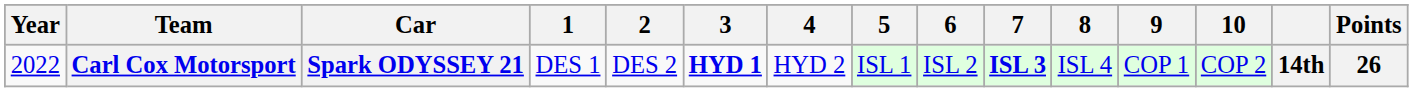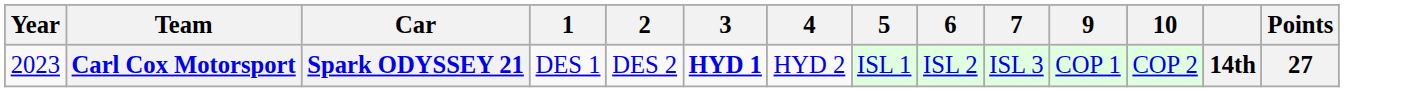 <table class="wikitable" style="text-align:center; font-size:85%;">
 <tr>
 <th>Year</th>
 <th>Team</th>
 <th>Car</th>
 <th>1</th>
 <th>2</th>
 <th>3</th>
 <th>4</th>
 <th>5</th>
 <th>6</th>
 <th>7</th>
-<th>8</th>
 <th>9</th>
 <th>10</th>
 <th></th>
 <th>Points</th>
 </tr>
 <tr>
-<td><a href='#'>2022</a></td>
+<td><a href='#'>2023</a></td>
 <th nowrap=""><a href='#'>Carl Cox Motorsport</a></th>
 <th nowrap=""><a href='#'>Spark ODYSSEY 21</a></th>
 <td><a href='#'>DES 1</a></td>
 <td><a href='#'>DES 2</a></td>
 <td><strong><a href='#'>HYD 1</a></strong></td>
 <td><a href='#'>HYD 2</a></td>
 <td style="background:#DFFFDF;"><a href='#'>ISL 1</a><br></td>
 <td style="background:#DFFFDF;"><a href='#'>ISL 2</a><br></td>
-<td style="background:#DFFFDF;"><strong><a href='#'>ISL 3</a><br></strong></td>
-<td style="background:#DFFFDF;"><a href='#'>ISL 4</a><br></td>
+<td style="background:#DFFFDF;"><a href='#'>ISL 3</a><br></td>
 <td style="background:#DFFFDF;"><a href='#'>COP 1</a><br></td>
 <td style="background:#DFFFDF;"><a href='#'>COP 2</a><br></td>
 <th>14th</th>
-<th>26</th>
+<th>27</th>
 </tr>
 </table>
